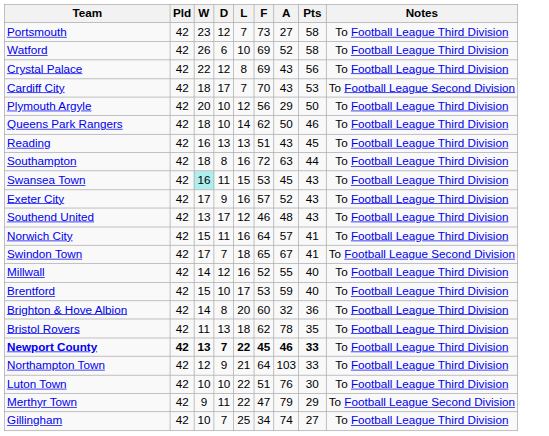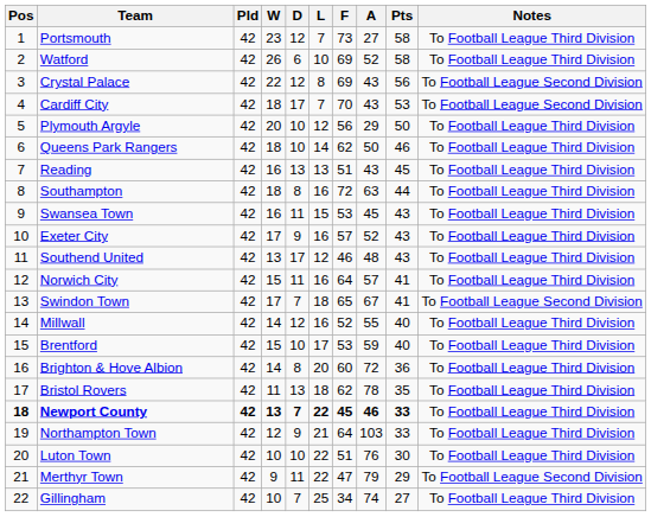 <table class="wikitable" style="text-align: center;">
 <tr>
+<th width=20>Pos</th>
 <th width=220>Team</th>
 <th width=20>Pld</th>
 <th width=20>W</th>
 <th width=20>D</th>
 <th width=20>L</th>
 <th width=20>F</th>
 <th width=20>A</th>
 <th width=30>Pts</th>
 <th>Notes</th>
 </tr>
 <tr>
+<td>1</td>
 <td align="left"><a href='#'>Portsmouth</a></td>
 <td>42</td>
 <td>23</td>
 <td>12</td>
 <td>7</td>
 <td>73</td>
 <td>27</td>
 <td>58</td>
 <td>To <a href='#'>Football League Third Division</a></td>
 </tr>
 <tr>
+<td>2</td>
 <td align="left"><a href='#'>Watford</a></td>
 <td>42</td>
 <td>26</td>
 <td>6</td>
 <td>10</td>
 <td>69</td>
 <td>52</td>
 <td>58</td>
 <td>To <a href='#'>Football League Third Division</a></td>
 </tr>
 <tr>
+<td>3</td>
 <td align="left"><a href='#'>Crystal Palace</a></td>
 <td>42</td>
 <td>22</td>
 <td>12</td>
 <td>8</td>
 <td>69</td>
 <td>43</td>
 <td>56</td>
-<td>To <a href='#'>Football League Third Division</a></td>
+<td>To <a href='#'>Football League Second Division</a></td>
 </tr>
 <tr>
+<td>4</td>
 <td align="left"><a href='#'>Cardiff City</a></td>
 <td>42</td>
 <td>18</td>
 <td>17</td>
 <td>7</td>
 <td>70</td>
 <td>43</td>
 <td>53</td>
 <td>To <a href='#'>Football League Second Division</a></td>
 </tr>
 <tr>
+<td>5</td>
 <td align="left"><a href='#'>Plymouth Argyle</a></td>
 <td>42</td>
 <td>20</td>
 <td>10</td>
 <td>12</td>
 <td>56</td>
 <td>29</td>
 <td>50</td>
 <td>To <a href='#'>Football League Third Division</a></td>
 </tr>
 <tr>
+<td>6</td>
 <td align="left"><a href='#'>Queens Park Rangers</a></td>
 <td>42</td>
 <td>18</td>
 <td>10</td>
 <td>14</td>
 <td>62</td>
 <td>50</td>
 <td>46</td>
 <td>To <a href='#'>Football League Third Division</a></td>
 </tr>
 <tr>
+<td>7</td>
 <td align="left"><a href='#'>Reading</a></td>
 <td>42</td>
 <td>16</td>
 <td>13</td>
 <td>13</td>
 <td>51</td>
 <td>43</td>
 <td>45</td>
 <td>To <a href='#'>Football League Third Division</a></td>
 </tr>
 <tr>
+<td>8</td>
 <td align="left"><a href='#'>Southampton</a></td>
 <td>42</td>
 <td>18</td>
 <td>8</td>
 <td>16</td>
 <td>72</td>
 <td>63</td>
 <td>44</td>
 <td>To <a href='#'>Football League Third Division</a></td>
 </tr>
 <tr>
+<td>9</td>
 <td align="left"><a href='#'>Swansea Town</a></td>
 <td>42</td>
-<td style="background: paleturquoise;">16</td>
+<td>16</td>
 <td>11</td>
 <td>15</td>
 <td>53</td>
 <td>45</td>
 <td>43</td>
 <td>To <a href='#'>Football League Third Division</a></td>
 </tr>
 <tr>
+<td>10</td>
 <td align="left"><a href='#'>Exeter City</a></td>
 <td>42</td>
 <td>17</td>
 <td>9</td>
 <td>16</td>
 <td>57</td>
 <td>52</td>
 <td>43</td>
 <td>To <a href='#'>Football League Third Division</a></td>
 </tr>
 <tr>
+<td>11</td>
 <td align="left"><a href='#'>Southend United</a></td>
 <td>42</td>
 <td>13</td>
 <td>17</td>
 <td>12</td>
 <td>46</td>
 <td>48</td>
 <td>43</td>
 <td>To <a href='#'>Football League Third Division</a></td>
 </tr>
 <tr>
+<td>12</td>
 <td align="left"><a href='#'>Norwich City</a></td>
 <td>42</td>
 <td>15</td>
 <td>11</td>
 <td>16</td>
 <td>64</td>
 <td>57</td>
 <td>41</td>
 <td>To <a href='#'>Football League Third Division</a></td>
 </tr>
 <tr>
+<td>13</td>
 <td align="left"><a href='#'>Swindon Town</a></td>
 <td>42</td>
 <td>17</td>
 <td>7</td>
 <td>18</td>
 <td>65</td>
 <td>67</td>
 <td>41</td>
 <td>To <a href='#'>Football League Second Division</a></td>
 </tr>
 <tr>
+<td>14</td>
 <td align="left"><a href='#'>Millwall</a></td>
 <td>42</td>
 <td>14</td>
 <td>12</td>
 <td>16</td>
 <td>52</td>
 <td>55</td>
 <td>40</td>
 <td>To <a href='#'>Football League Third Division</a></td>
 </tr>
 <tr>
+<td>15</td>
 <td align="left"><a href='#'>Brentford</a></td>
 <td>42</td>
 <td>15</td>
 <td>10</td>
 <td>17</td>
 <td>53</td>
 <td>59</td>
 <td>40</td>
 <td>To <a href='#'>Football League Third Division</a></td>
 </tr>
 <tr>
+<td>16</td>
 <td align="left"><a href='#'>Brighton & Hove Albion</a></td>
 <td>42</td>
 <td>14</td>
 <td>8</td>
 <td>20</td>
 <td>60</td>
-<td>32</td>
+<td>72</td>
 <td>36</td>
 <td>To <a href='#'>Football League Third Division</a></td>
 </tr>
 <tr>
+<td>17</td>
 <td align="left"><a href='#'>Bristol Rovers</a></td>
 <td>42</td>
 <td>11</td>
 <td>13</td>
 <td>18</td>
 <td>62</td>
 <td>78</td>
 <td>35</td>
 <td>To <a href='#'>Football League Third Division</a></td>
 </tr>
 <tr>
+<td><strong>18</strong></td>
 <td align="left"><strong><a href='#'>Newport County</a></strong></td>
 <td><strong>42</strong></td>
 <td><strong>13</strong></td>
 <td><strong>7</strong></td>
 <td><strong>22</strong></td>
 <td><strong>45</strong></td>
 <td><strong>46</strong></td>
 <td><strong>33</strong></td>
 <td>To <a href='#'>Football League Third Division</a></td>
 </tr>
 <tr>
+<td>19</td>
 <td align="left"><a href='#'>Northampton Town</a></td>
 <td>42</td>
 <td>12</td>
 <td>9</td>
 <td>21</td>
 <td>64</td>
 <td>103</td>
 <td>33</td>
 <td>To <a href='#'>Football League Third Division</a></td>
 </tr>
 <tr>
+<td>20</td>
 <td align="left"><a href='#'>Luton Town</a></td>
 <td>42</td>
 <td>10</td>
 <td>10</td>
 <td>22</td>
 <td>51</td>
 <td>76</td>
 <td>30</td>
 <td>To <a href='#'>Football League Third Division</a></td>
 </tr>
 <tr>
+<td>21</td>
 <td align="left"><a href='#'>Merthyr Town</a></td>
 <td>42</td>
 <td>9</td>
 <td>11</td>
 <td>22</td>
 <td>47</td>
 <td>79</td>
 <td>29</td>
 <td>To <a href='#'>Football League Second Division</a></td>
 </tr>
 <tr>
+<td>22</td>
 <td align="left"><a href='#'>Gillingham</a></td>
 <td>42</td>
 <td>10</td>
 <td>7</td>
 <td>25</td>
 <td>34</td>
 <td>74</td>
 <td>27</td>
 <td>To <a href='#'>Football League Third Division</a></td>
 </tr>
 </table>
